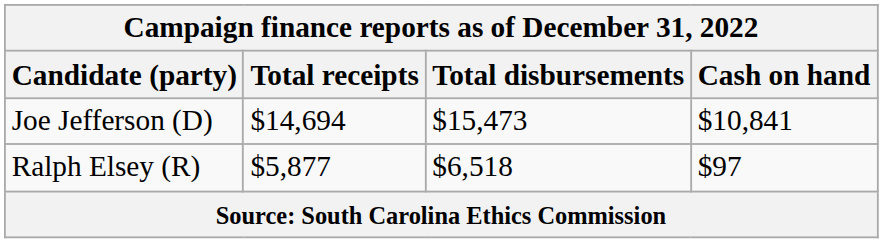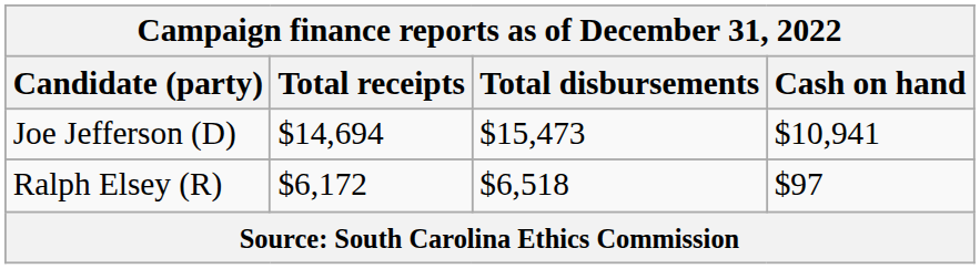 <table class="wikitable sortable">
 <tr>
 <th colspan=4>Campaign finance reports as of December 31, 2022</th>
 </tr>
 <tr style="text-align:center;">
 <th>Candidate (party)</th>
 <th>Total receipts</th>
 <th>Total disbursements</th>
 <th>Cash on hand</th>
 </tr>
 <tr>
 <td>Joe Jefferson (D)</td>
 <td>$14,694</td>
 <td>$15,473</td>
-<td>$10,841</td>
+<td>$10,941</td>
 </tr>
 <tr>
 <td>Ralph Elsey (R)</td>
-<td>$5,877</td>
+<td>$6,172</td>
 <td>$6,518</td>
 <td>$97</td>
 </tr>
 <tr>
 <th colspan="4"><small>Source: South Carolina Ethics Commission</small></th>
 </tr>
 </table>
